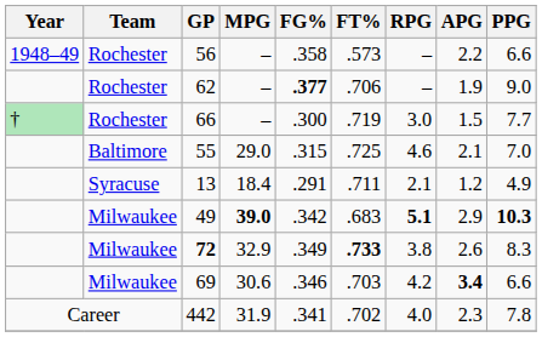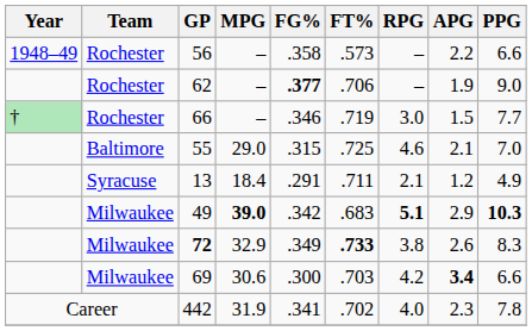 <table class="wikitable sortable" style="font-size:95%; text-align:right;">
 <tr>
 <th>Year</th>
 <th>Team</th>
 <th>GP</th>
 <th>MPG</th>
 <th>FG%</th>
 <th>FT%</th>
 <th>RPG</th>
 <th>APG</th>
 <th>PPG</th>
 </tr>
 <tr>
 <td style="text-align:left;"><a href='#'>1948–49</a></td>
 <td style="text-align:left;"><a href='#'>Rochester</a></td>
 <td>56</td>
 <td>–</td>
 <td>.358</td>
 <td>.573</td>
 <td>–</td>
 <td>2.2</td>
 <td>6.6</td>
 </tr>
 <tr>
 <td style="text-align:left;"></td>
 <td style="text-align:left;"><a href='#'>Rochester</a></td>
 <td>62</td>
 <td>–</td>
 <td><strong>.377</strong></td>
 <td>.706</td>
 <td>–</td>
 <td>1.9</td>
 <td>9.0</td>
 </tr>
 <tr>
 <td style="text-align:left; background:#afe6ba;">†</td>
 <td style="text-align:left;"><a href='#'>Rochester</a></td>
 <td>66</td>
 <td>–</td>
-<td>.300</td>
+<td>.346</td>
 <td>.719</td>
 <td>3.0</td>
 <td>1.5</td>
 <td>7.7</td>
 </tr>
 <tr>
 <td style="text-align:left;"></td>
 <td style="text-align:left;"><a href='#'>Baltimore</a></td>
 <td>55</td>
 <td>29.0</td>
 <td>.315</td>
 <td>.725</td>
 <td>4.6</td>
 <td>2.1</td>
 <td>7.0</td>
 </tr>
 <tr>
 <td style="text-align:left;"></td>
 <td style="text-align:left;"><a href='#'>Syracuse</a></td>
 <td>13</td>
 <td>18.4</td>
 <td>.291</td>
 <td>.711</td>
 <td>2.1</td>
 <td>1.2</td>
 <td>4.9</td>
 </tr>
 <tr>
 <td style="text-align:left;"></td>
 <td style="text-align:left;"><a href='#'>Milwaukee</a></td>
 <td>49</td>
 <td><strong>39.0</strong></td>
 <td>.342</td>
 <td>.683</td>
 <td><strong>5.1</strong></td>
 <td>2.9</td>
 <td><strong>10.3</strong></td>
 </tr>
 <tr>
 <td style="text-align:left;"></td>
 <td style="text-align:left;"><a href='#'>Milwaukee</a></td>
 <td><strong>72</strong></td>
 <td>32.9</td>
 <td>.349</td>
 <td><strong>.733</strong></td>
 <td>3.8</td>
 <td>2.6</td>
 <td>8.3</td>
 </tr>
 <tr>
 <td style="text-align:left;"></td>
 <td style="text-align:left;"><a href='#'>Milwaukee</a></td>
 <td>69</td>
 <td>30.6</td>
-<td>.346</td>
+<td>.300</td>
 <td>.703</td>
 <td>4.2</td>
 <td><strong>3.4</strong></td>
 <td>6.6</td>
 </tr>
 <tr>
 <td style="text-align:center;" colspan="2">Career</td>
 <td>442</td>
 <td>31.9</td>
 <td>.341</td>
 <td>.702</td>
 <td>4.0</td>
 <td>2.3</td>
 <td>7.8</td>
 </tr>
 <tr>
 </tr>
 </table>
